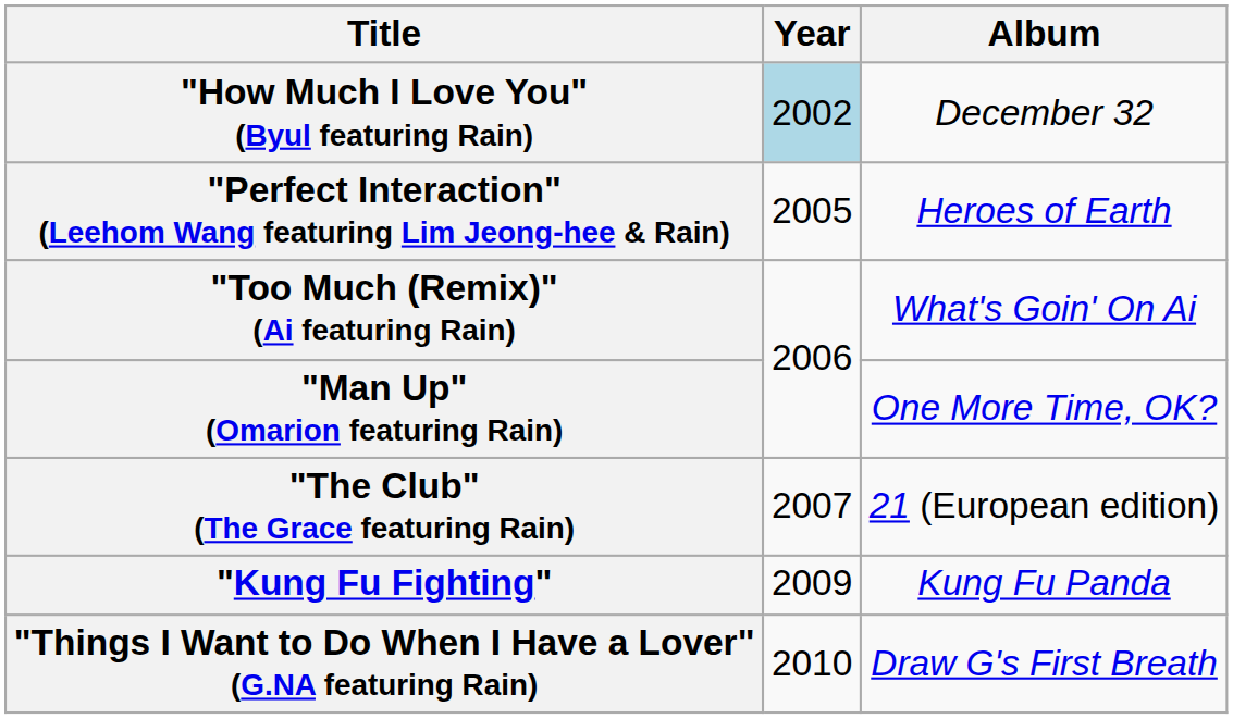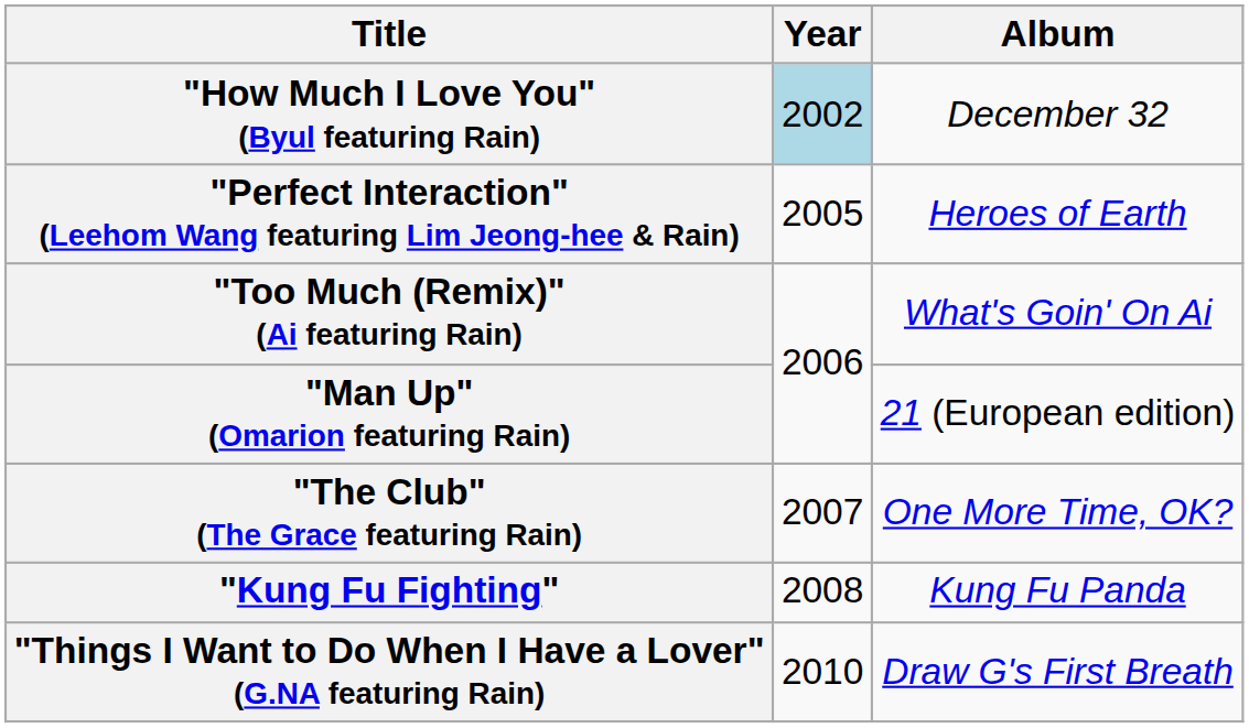 <table class="wikitable plainrowheaders" style="text-align:center">
 <tr>
 <th scope="col">Title</th>
 <th scope="col">Year</th>
 <th scope="col">Album</th>
 </tr>
 <tr>
 <th scope="row">"How Much I Love You"<br><small>(<a href='#'>Byul</a> featuring Rain)</small></th>
 <td style="background: lightblue;">2002</td>
 <td><em>December 32</em></td>
 </tr>
 <tr>
 <th scope="row">"Perfect Interaction"<br><small>(<a href='#'>Leehom Wang</a> featuring <a href='#'>Lim Jeong-hee</a> & Rain)</small></th>
 <td>2005</td>
 <td><em><a href='#'>Heroes of Earth</a></em></td>
 </tr>
 <tr>
 <th scope="row">"Too Much (Remix)"<br><small>(<a href='#'>Ai</a> featuring Rain)</small></th>
 <td rowspan="2">2006</td>
 <td><em><a href='#'>What's Goin' On Ai</a></em></td>
 </tr>
 <tr>
 <th scope="row">"Man Up"<br><small>(<a href='#'>Omarion</a> featuring Rain)</small></th>
-<td><em><a href='#'>One More Time, OK?</a></em></td>
+<td><em><a href='#'>21</a></em> (European edition)</td>
 </tr>
 <tr>
 <th scope="row">"The Club"<br><small>(<a href='#'>The Grace</a> featuring Rain)</small></th>
 <td>2007</td>
-<td><em><a href='#'>21</a></em> (European edition)</td>
+<td><em><a href='#'>One More Time, OK?</a></em></td>
 </tr>
 <tr>
 <th scope="row">"<a href='#'>Kung Fu Fighting</a>"</th>
-<td>2009</td>
+<td>2008</td>
 <td><em><a href='#'>Kung Fu Panda</a></em></td>
 </tr>
 <tr>
 <th scope="row">"Things I Want to Do When I Have a Lover"<br><small>(<a href='#'>G.NA</a> featuring Rain)</small></th>
 <td>2010</td>
 <td><em><a href='#'>Draw G's First Breath</a></em></td>
 </tr>
 </table>
